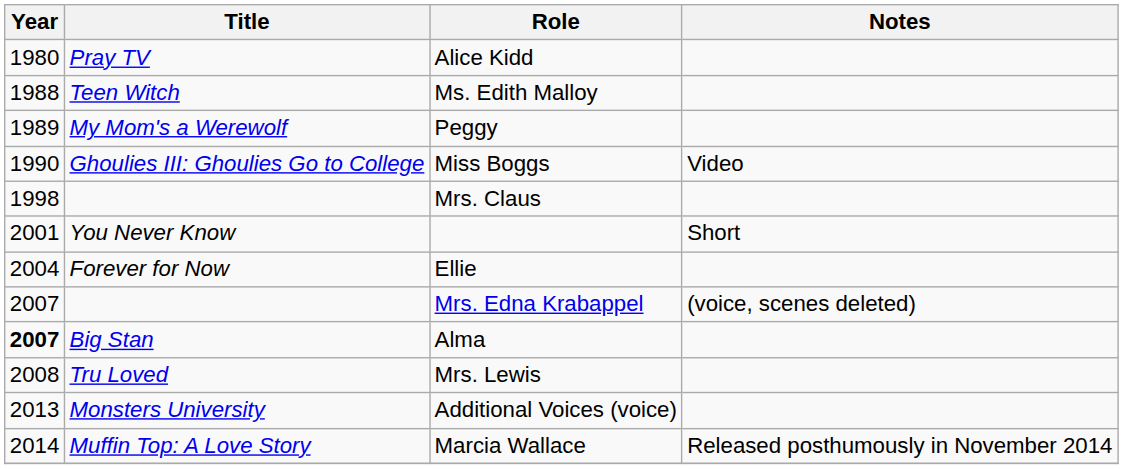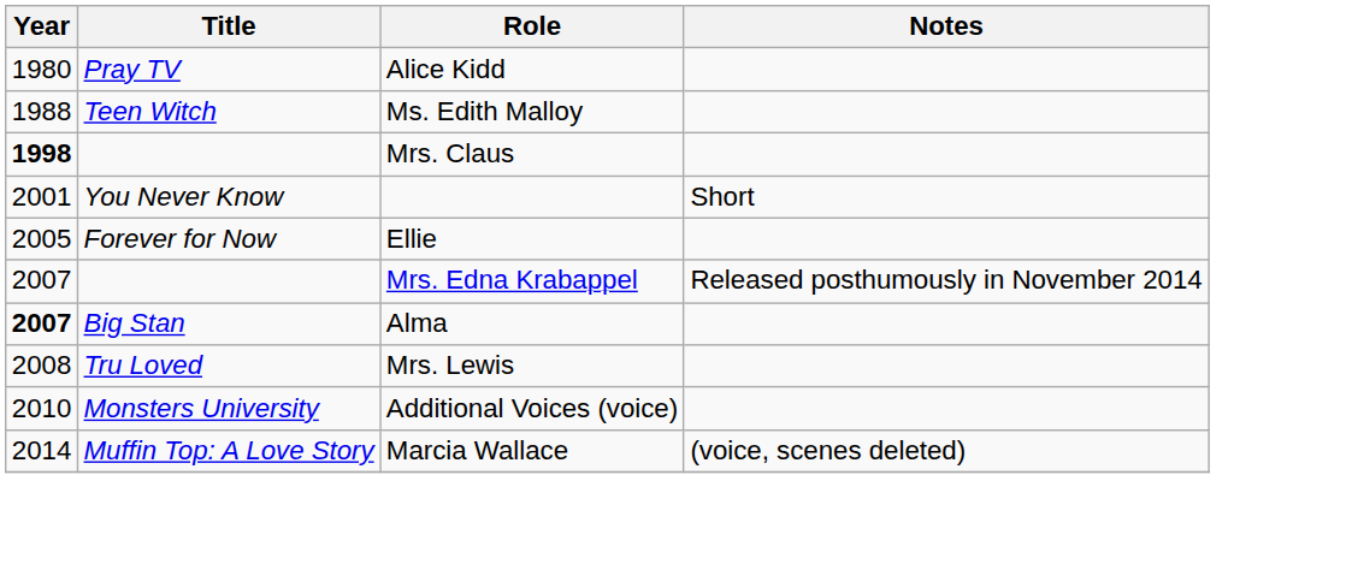 <table class="wikitable sortable">
 <tr>
 <th>Year</th>
 <th>Title</th>
 <th>Role</th>
 <th class="unsortable">Notes</th>
 </tr>
 <tr>
 <td>1980</td>
 <td><em><a href='#'>Pray TV</a></em></td>
 <td>Alice Kidd</td>
 <td></td>
 </tr>
 <tr>
 <td>1988</td>
 <td><em><a href='#'>Teen Witch</a></em></td>
 <td>Ms. Edith Malloy</td>
 <td></td>
 </tr>
 <tr>
-<td>1989</td>
-<td><em><a href='#'>My Mom's a Werewolf</a></em></td>
-<td>Peggy</td>
-<td></td>
-</tr>
-<tr>
-<td>1990</td>
-<td><em><a href='#'>Ghoulies III: Ghoulies Go to College</a></em></td>
-<td>Miss Boggs</td>
-<td>Video</td>
-</tr>
-<tr>
-<td>1998</td>
+<td><strong>1998</strong></td>
 <td><em></em></td>
 <td>Mrs. Claus</td>
 <td></td>
 </tr>
 <tr>
 <td>2001</td>
 <td><em>You Never Know</em></td>
 <td></td>
 <td>Short</td>
 </tr>
 <tr>
-<td>2004</td>
+<td>2005</td>
 <td><em>Forever for Now</em></td>
 <td>Ellie</td>
 <td></td>
 </tr>
 <tr>
 <td>2007</td>
 <td><em></em></td>
 <td><a href='#'>Mrs. Edna Krabappel</a></td>
-<td>(voice, scenes deleted)</td>
+<td>Released posthumously in November 2014</td>
 </tr>
 <tr>
 <td><strong>2007</strong></td>
 <td><em><a href='#'>Big Stan</a></em></td>
 <td>Alma</td>
 <td></td>
 </tr>
 <tr>
 <td>2008</td>
 <td><em><a href='#'>Tru Loved</a></em></td>
 <td>Mrs. Lewis</td>
 <td></td>
 </tr>
 <tr>
-<td>2013</td>
+<td>2010</td>
 <td><em><a href='#'>Monsters University</a></em></td>
 <td>Additional Voices (voice)</td>
 <td></td>
 </tr>
 <tr>
 <td>2014</td>
 <td><em><a href='#'>Muffin Top: A Love Story</a></em></td>
 <td>Marcia Wallace</td>
-<td>Released posthumously in November 2014</td>
+<td>(voice, scenes deleted)</td>
 </tr>
 <tr>
 </tr>
 </table>
